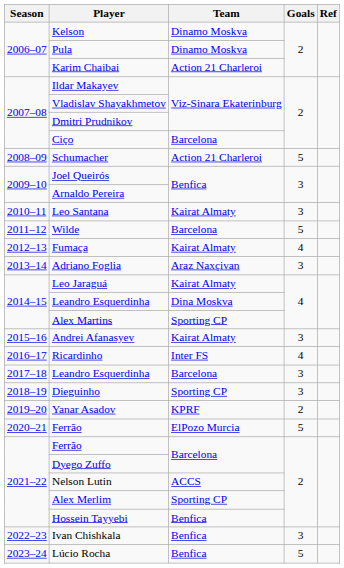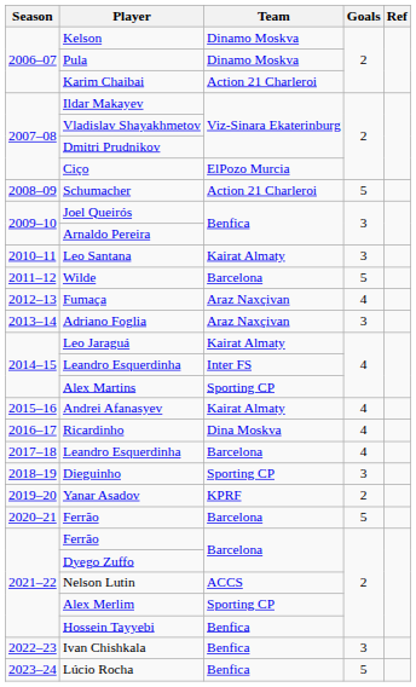 <table class="wikitable">
 <tr>
 <th>Season</th>
 <th>Player</th>
 <th>Team</th>
 <th>Goals</th>
 <th>Ref</th>
 </tr>
 <tr>
 <td rowspan=3><a href='#'>2006–07</a></td>
 <td> <a href='#'>Kelson</a></td>
 <td> <a href='#'>Dinamo Moskva</a></td>
 <td rowspan="3" style="text-align:center;">2</td>
 <td rowspan="3" style="text-align:center;"></td>
 </tr>
 <tr>
 <td> <a href='#'>Pula</a></td>
 <td> <a href='#'>Dinamo Moskva</a></td>
 </tr>
 <tr>
 <td> <a href='#'>Karim Chaibai</a></td>
 <td> <a href='#'>Action 21 Charleroi</a></td>
 </tr>
 <tr>
 <td rowspan=4><a href='#'>2007–08</a></td>
 <td> <a href='#'>Ildar Makayev</a></td>
 <td rowspan=3> <a href='#'>Viz-Sinara Ekaterinburg</a></td>
 <td rowspan="4" style="text-align:center;">2</td>
 <td rowspan="4" style="text-align:center;"></td>
 </tr>
 <tr>
 <td> <a href='#'>Vladislav Shayakhmetov</a></td>
 </tr>
 <tr>
 <td> <a href='#'>Dmitri Prudnikov</a></td>
 </tr>
 <tr>
 <td> <a href='#'>Ciço</a></td>
-<td> <a href='#'>Barcelona</a></td>
+<td> <a href='#'>ElPozo Murcia</a></td>
 </tr>
 <tr>
 <td><a href='#'>2008–09</a></td>
 <td> <a href='#'>Schumacher</a></td>
 <td> <a href='#'>Action 21 Charleroi</a></td>
 <td align=center>5</td>
 <td align=center></td>
 </tr>
 <tr>
 <td rowspan=2><a href='#'>2009–10</a></td>
 <td> <a href='#'>Joel Queirós</a></td>
 <td rowspan=2> <a href='#'>Benfica</a></td>
 <td rowspan="2" style="text-align:center;">3</td>
 <td rowspan="2" style="text-align:center;"></td>
 </tr>
 <tr>
 <td> <a href='#'>Arnaldo Pereira</a></td>
 </tr>
 <tr>
 <td><a href='#'>2010–11</a></td>
 <td> <a href='#'>Leo Santana</a></td>
 <td> <a href='#'>Kairat Almaty</a></td>
 <td align=center>3</td>
 <td align=center></td>
 </tr>
 <tr>
 <td><a href='#'>2011–12</a></td>
 <td> <a href='#'>Wilde</a></td>
 <td> <a href='#'>Barcelona</a></td>
 <td align=center>5</td>
 <td></td>
 </tr>
 <tr>
 <td><a href='#'>2012–13</a></td>
 <td> <a href='#'>Fumaça</a></td>
-<td> <a href='#'>Kairat Almaty</a></td>
+<td> <a href='#'>Araz Naxçivan</a></td>
 <td align=center>4</td>
 <td></td>
 </tr>
 <tr>
 <td><a href='#'>2013–14</a></td>
 <td> <a href='#'>Adriano Foglia</a></td>
 <td> <a href='#'>Araz Naxçivan</a></td>
 <td align=center>3</td>
 <td align=center></td>
 </tr>
 <tr>
 <td rowspan=3><a href='#'>2014–15</a></td>
 <td> <a href='#'>Leo Jaraguá</a></td>
 <td> <a href='#'>Kairat Almaty</a></td>
 <td rowspan="3" style="text-align:center;">4</td>
 <td rowspan="3" style="text-align:center;"></td>
 </tr>
 <tr>
 <td> <a href='#'>Leandro Esquerdinha</a></td>
-<td> <a href='#'>Dina Moskva</a></td>
+<td> <a href='#'>Inter FS</a></td>
 </tr>
 <tr>
 <td> <a href='#'>Alex Martins</a></td>
 <td> <a href='#'>Sporting CP</a></td>
 </tr>
 <tr>
 <td><a href='#'>2015–16</a></td>
 <td> <a href='#'>Andrei Afanasyev</a></td>
 <td> <a href='#'>Kairat Almaty</a></td>
-<td align=center>3</td>
+<td align=center>4</td>
 <td></td>
 </tr>
 <tr>
 <td><a href='#'>2016–17</a></td>
 <td> <a href='#'>Ricardinho</a></td>
-<td> <a href='#'>Inter FS</a></td>
+<td> <a href='#'>Dina Moskva</a></td>
 <td align=center>4</td>
 <td align=center></td>
 </tr>
 <tr>
 <td><a href='#'>2017–18</a></td>
 <td> <a href='#'>Leandro Esquerdinha</a></td>
 <td> <a href='#'>Barcelona</a></td>
-<td align=center>3</td>
+<td align=center>4</td>
 <td></td>
 </tr>
 <tr>
 <td><a href='#'>2018–19</a></td>
 <td> <a href='#'>Dieguinho</a></td>
 <td> <a href='#'>Sporting CP</a></td>
 <td align=center>3</td>
 <td></td>
 </tr>
 <tr>
 <td><a href='#'>2019–20</a></td>
 <td> <a href='#'>Yanar Asadov</a></td>
 <td> <a href='#'>KPRF</a></td>
 <td align=center>2</td>
 <td></td>
 </tr>
 <tr>
 <td><a href='#'>2020–21</a></td>
 <td> <a href='#'>Ferrão</a></td>
-<td> <a href='#'>ElPozo Murcia</a></td>
+<td> <a href='#'>Barcelona</a></td>
 <td align=center>5</td>
 <td></td>
 </tr>
 <tr>
 <td rowspan=5><a href='#'>2021–22</a></td>
 <td> <a href='#'>Ferrão</a></td>
 <td rowspan=2> <a href='#'>Barcelona</a></td>
 <td rowspan="5" style="text-align:center;">2</td>
 <td rowspan="5" style="text-align:center;"></td>
 </tr>
 <tr>
 <td> <a href='#'>Dyego Zuffo</a></td>
 </tr>
 <tr>
 <td> Nelson Lutin</td>
 <td> <a href='#'>ACCS</a></td>
 </tr>
 <tr>
 <td> <a href='#'>Alex Merlim</a></td>
 <td> <a href='#'>Sporting CP</a></td>
 </tr>
 <tr>
 <td> <a href='#'>Hossein Tayyebi</a></td>
 <td> <a href='#'>Benfica</a></td>
 </tr>
 <tr>
 <td><a href='#'>2022–23</a></td>
 <td> Ivan Chishkala</td>
 <td> <a href='#'>Benfica</a></td>
 <td align=center>3</td>
 </tr>
 <tr>
 <td><a href='#'>2023–24</a></td>
 <td> Lúcio Rocha</td>
 <td> <a href='#'>Benfica</a></td>
 <td align=center>5</td>
 <td></td>
 </tr>
 </table>
